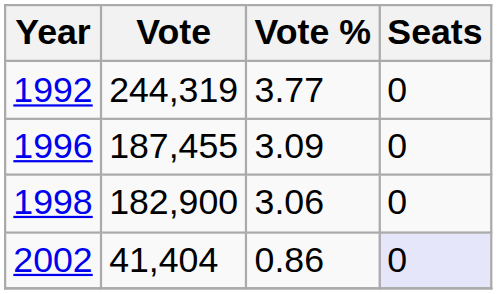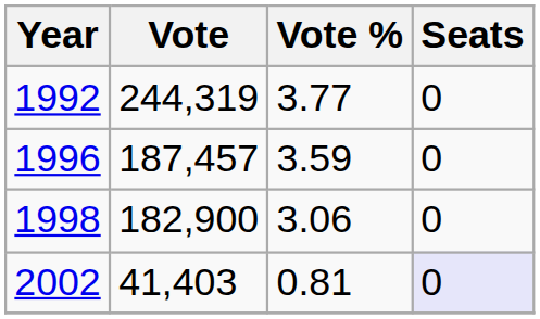 <table class="wikitable">
 <tr>
 <th>Year</th>
 <th>Vote</th>
 <th>Vote %</th>
 <th>Seats</th>
 </tr>
 <tr>
 <td><a href='#'>1992</a></td>
 <td>244,319</td>
 <td>3.77</td>
 <td>0</td>
 </tr>
 <tr>
 <td><a href='#'>1996</a></td>
-<td>187,455</td>
-<td>3.09</td>
+<td>187,457</td>
+<td>3.59</td>
 <td>0</td>
 </tr>
 <tr>
 <td><a href='#'>1998</a></td>
 <td>182,900</td>
 <td>3.06</td>
 <td>0</td>
 </tr>
 <tr>
 <td><a href='#'>2002</a></td>
-<td>41,404</td>
-<td>0.86</td>
+<td>41,403</td>
+<td>0.81</td>
 <td style="background: lavender;">0</td>
 </tr>
 <tr>
 </tr>
 </table>
